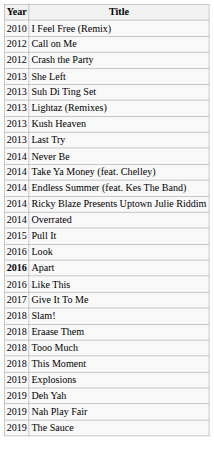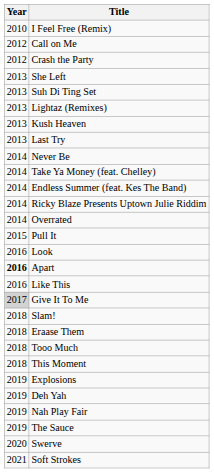 <table class="wikitable">
 <tr>
 <th>Year</th>
 <th>Title</th>
 </tr>
 <tr>
 <td>2010</td>
 <td>I Feel Free (Remix)</td>
 </tr>
 <tr>
 <td>2012</td>
 <td>Call on Me</td>
 </tr>
 <tr>
 <td>2012</td>
 <td>Crash the Party</td>
 </tr>
 <tr>
 <td>2013</td>
 <td>She Left</td>
 </tr>
 <tr>
 <td>2013</td>
 <td>Suh Di Ting Set</td>
 </tr>
 <tr>
 <td>2013</td>
 <td>Lightaz (Remixes)</td>
 </tr>
 <tr>
 <td>2013</td>
 <td>Kush Heaven</td>
 </tr>
 <tr>
 <td>2013</td>
 <td>Last Try</td>
 </tr>
 <tr>
 <td>2014</td>
 <td>Never Be</td>
 </tr>
 <tr>
 <td>2014</td>
 <td>Take Ya Money (feat. Chelley)</td>
 </tr>
 <tr>
 <td>2014</td>
 <td>Endless Summer (feat. Kes The Band)</td>
 </tr>
 <tr>
 <td>2014</td>
 <td>Ricky Blaze Presents Uptown Julie Riddim</td>
 </tr>
 <tr>
 <td>2014</td>
 <td>Overrated</td>
 </tr>
 <tr>
 <td>2015</td>
 <td>Pull It</td>
 </tr>
 <tr>
 <td>2016</td>
 <td>Look</td>
 </tr>
 <tr>
 <td><strong>2016</strong></td>
 <td>Apart</td>
 </tr>
 <tr>
 <td>2016</td>
 <td>Like This</td>
 </tr>
 <tr>
-<td>2017</td>
+<td style="background: lightgrey;">2017</td>
 <td>Give It To Me</td>
 </tr>
 <tr>
 <td>2018</td>
 <td>Slam!</td>
 </tr>
 <tr>
 <td>2018</td>
 <td>Eraase Them</td>
 </tr>
 <tr>
 <td>2018</td>
 <td>Tooo Much</td>
 </tr>
 <tr>
 <td>2018</td>
 <td>This Moment</td>
 </tr>
 <tr>
 <td>2019</td>
 <td>Explosions</td>
 </tr>
 <tr>
 <td>2019</td>
 <td>Deh Yah</td>
 </tr>
 <tr>
 <td>2019</td>
 <td>Nah Play Fair</td>
 </tr>
 <tr>
 <td>2019</td>
 <td>The Sauce</td>
 </tr>
+<tr>
+<td>2020</td>
+<td>Swerve</td>
+</tr>
+<tr>
+<td>2021</td>
+<td>Soft Strokes</td>
+</tr>
 </table>
